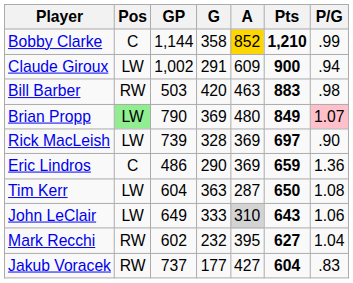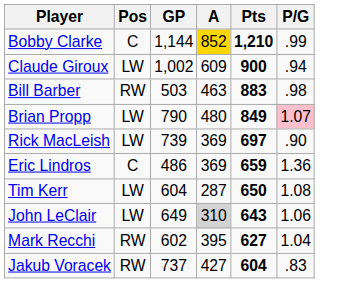 <table class="wikitable" style="text-align:center;">
 <tr>
 <th>Player</th>
 <th>Pos</th>
 <th>GP</th>
-<th>G</th>
 <th>A</th>
 <th>Pts</th>
 <th>P/G</th>
 </tr>
 <tr>
 <td style="text-align:left;"><a href='#'>Bobby Clarke</a></td>
 <td>C</td>
 <td>1,144</td>
-<td>358</td>
 <td style="background: gold;">852</td>
 <td><strong>1,210</strong></td>
 <td>.99</td>
 </tr>
 <tr>
 <td style="text-align:left;"><a href='#'>Claude Giroux</a></td>
 <td>LW</td>
 <td>1,002</td>
-<td>291</td>
 <td>609</td>
 <td><strong>900</strong></td>
 <td>.94</td>
 </tr>
 <tr>
 <td style="text-align:left;"><a href='#'>Bill Barber</a></td>
 <td>RW</td>
 <td>503</td>
-<td>420</td>
 <td>463</td>
 <td><strong>883</strong></td>
 <td>.98</td>
 </tr>
 <tr>
 <td style="text-align:left;"><a href='#'>Brian Propp</a></td>
-<td style="background: lightgreen;">LW</td>
+<td>LW</td>
 <td>790</td>
-<td>369</td>
 <td>480</td>
 <td><strong>849</strong></td>
 <td style="background: pink;">1.07</td>
 </tr>
 <tr>
 <td style="text-align:left;"><a href='#'>Rick MacLeish</a></td>
 <td>LW</td>
 <td>739</td>
-<td>328</td>
 <td>369</td>
 <td><strong>697</strong></td>
 <td>.90</td>
 </tr>
 <tr>
 <td style="text-align:left;"><a href='#'>Eric Lindros</a></td>
 <td>C</td>
 <td>486</td>
-<td>290</td>
 <td>369</td>
 <td><strong>659</strong></td>
 <td>1.36</td>
 </tr>
 <tr>
 <td style="text-align:left;"><a href='#'>Tim Kerr</a></td>
 <td>LW</td>
 <td>604</td>
-<td>363</td>
 <td>287</td>
 <td><strong>650</strong></td>
 <td>1.08</td>
 </tr>
 <tr>
 <td style="text-align:left;"><a href='#'>John LeClair</a></td>
 <td>LW</td>
 <td>649</td>
-<td>333</td>
 <td style="background: lightgrey;">310</td>
 <td><strong>643</strong></td>
 <td>1.06</td>
 </tr>
 <tr>
 <td style="text-align:left;"><a href='#'>Mark Recchi</a></td>
 <td>RW</td>
 <td>602</td>
-<td>232</td>
 <td>395</td>
 <td><strong>627</strong></td>
 <td>1.04</td>
 </tr>
 <tr>
 <td style="text-align:left;"><a href='#'>Jakub Voracek</a></td>
 <td>RW</td>
 <td>737</td>
-<td>177</td>
 <td>427</td>
 <td><strong>604</strong></td>
 <td>.83</td>
 </tr>
 </table>
